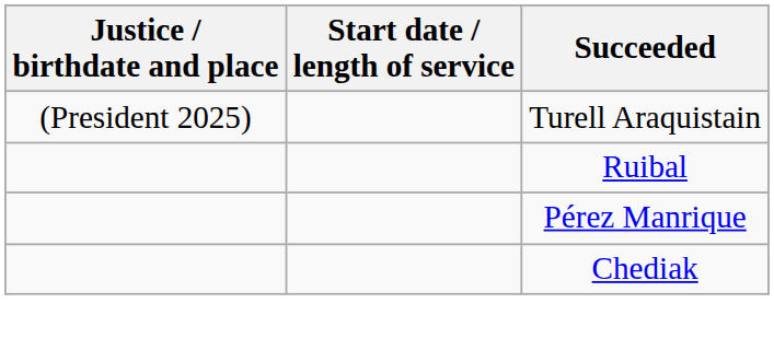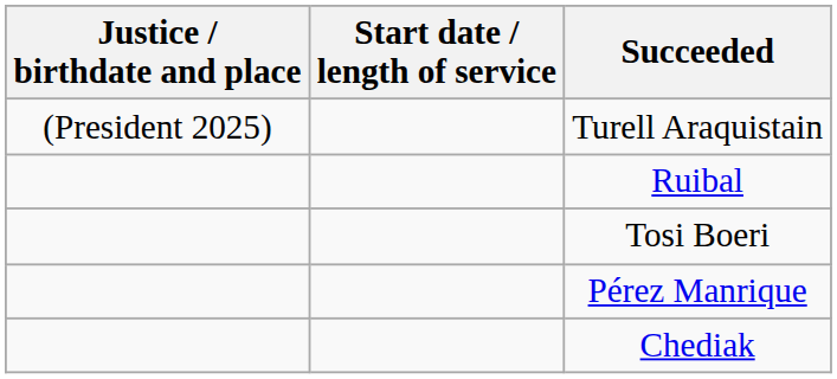 <table class="wikitable sortable" style="text-align:center">
 <tr>
 <th rowspan="2">Justice /<br>birthdate and place</th>
 <th rowspan="2">Start date /<br>length of service</th>
 <th rowspan="2">Succeeded</th>
 </tr>
 <tr>
 </tr>
 <tr>
 <td>(President 2025)<br><strong></strong></td>
 <td style="white-space:nowrap"><br></td>
 <td>Turell Araquistain</td>
 </tr>
 <tr>
 <td><strong></strong></td>
 <td><br></td>
 <td><a href='#'>Ruibal</a></td>
 </tr>
 <tr>
 <td><strong></strong></td>
 <td><br></td>
+<td>Tosi Boeri</td>
+</tr>
+<tr>
+<td><strong></strong></td>
+<td><br></td>
 <td><a href='#'>Pérez Manrique</a></td>
 </tr>
 <tr>
 <td><strong></strong></td>
 <td><br></td>
 <td><a href='#'>Chediak</a></td>
 </tr>
 </table>
